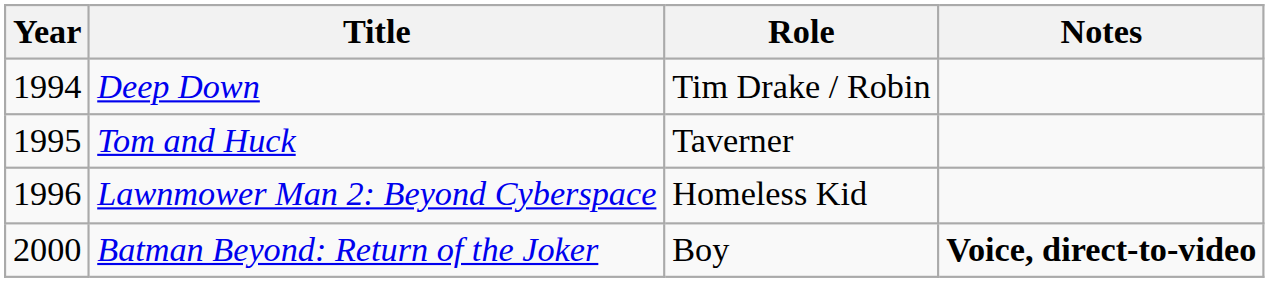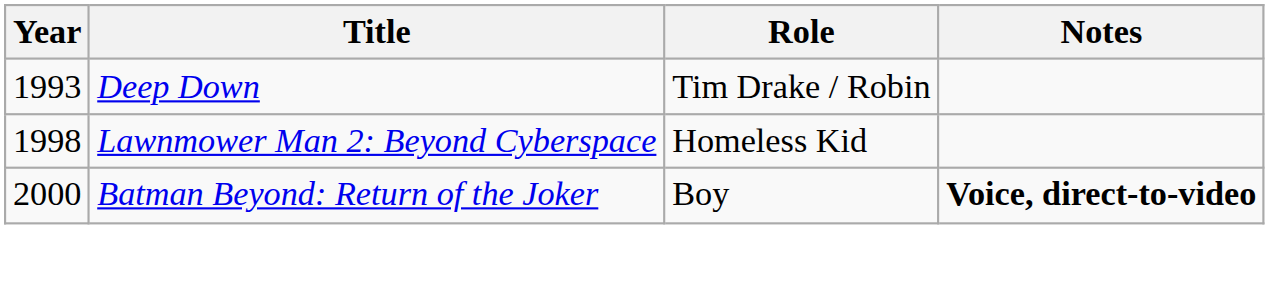 <table class="wikitable sortable">
 <tr>
 <th>Year</th>
 <th>Title</th>
 <th>Role</th>
 <th>Notes</th>
 </tr>
 <tr>
-<td>1994</td>
+<td>1993</td>
 <td><em><a href='#'>Deep Down</a></em></td>
 <td>Tim Drake / Robin</td>
 <td></td>
 </tr>
 <tr>
-<td>1995</td>
-<td><em><a href='#'>Tom and Huck</a></em></td>
-<td>Taverner</td>
-<td></td>
-</tr>
-<tr>
-<td>1996</td>
+<td>1998</td>
 <td><em><a href='#'>Lawnmower Man 2: Beyond Cyberspace</a></em></td>
 <td>Homeless Kid</td>
 <td></td>
 </tr>
 <tr>
 <td>2000</td>
 <td><em><a href='#'>Batman Beyond: Return of the Joker</a></em></td>
 <td>Boy</td>
 <td><strong>Voice, direct-to-video</strong></td>
 </tr>
 </table>
